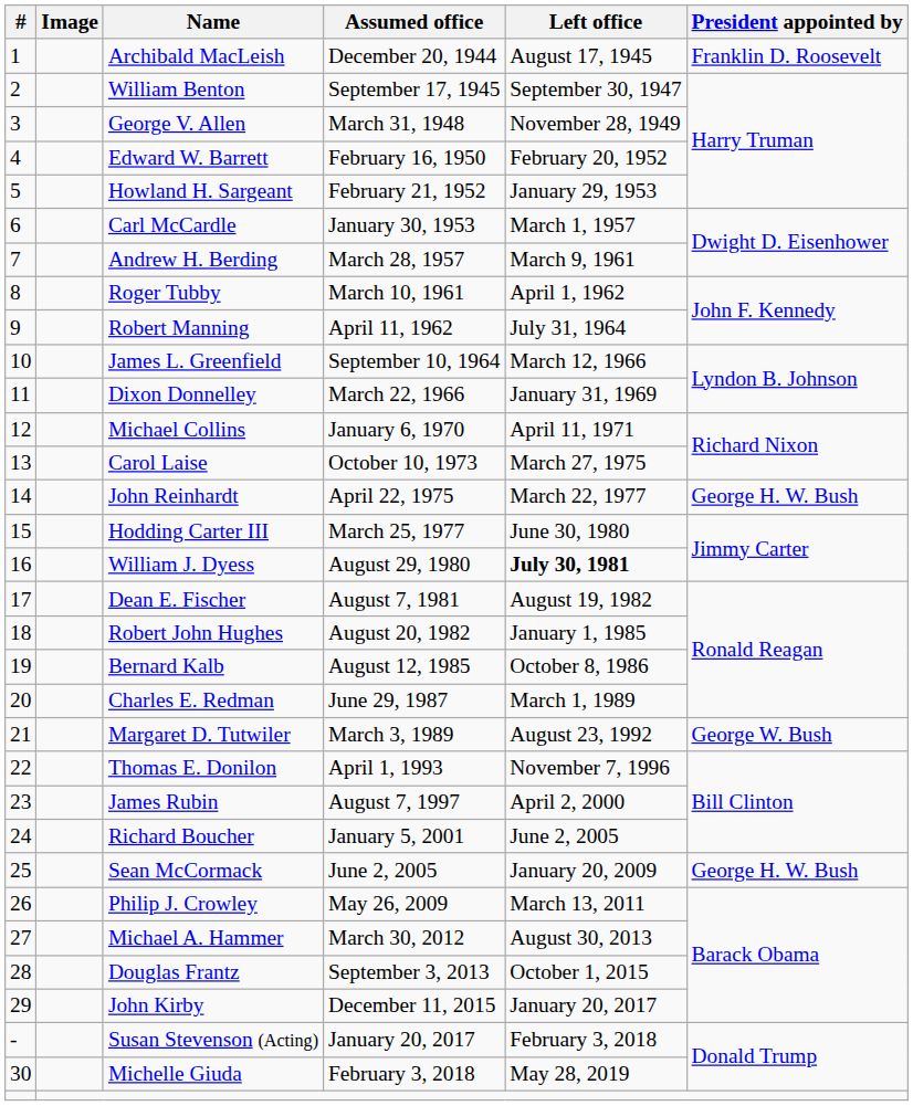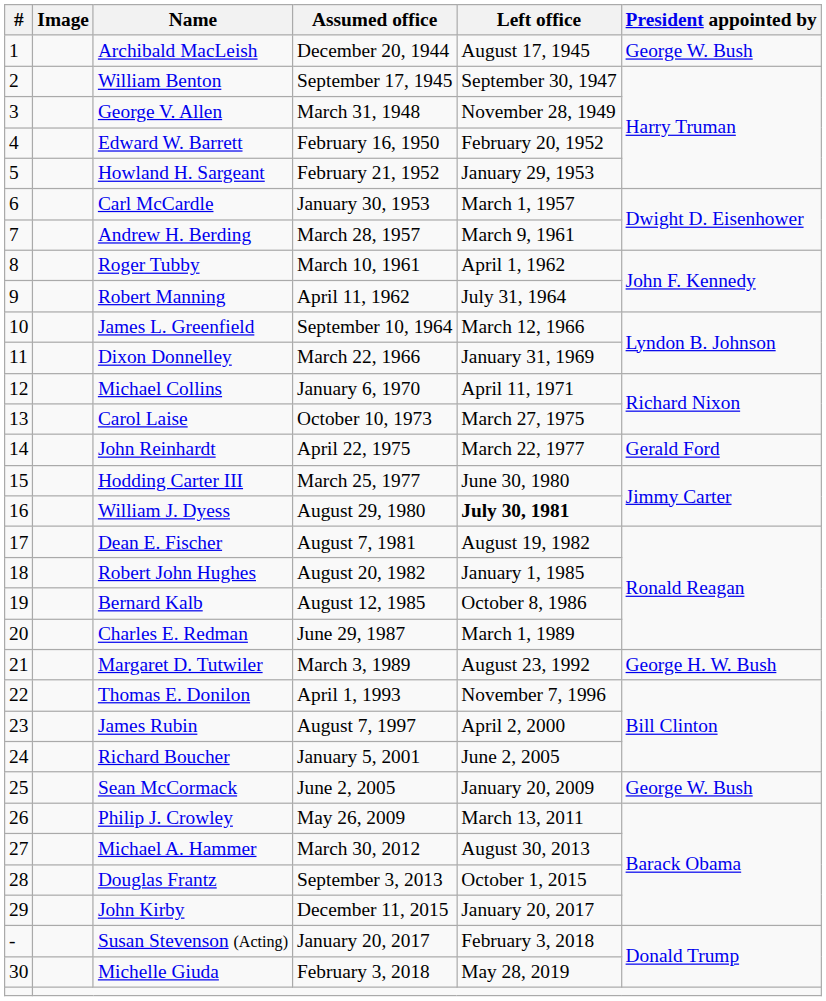 <table class="wikitable">
 <tr>
 <th>#</th>
 <th>Image</th>
 <th>Name</th>
 <th>Assumed office</th>
 <th>Left office</th>
 <th><a href='#'>President</a> appointed by</th>
 </tr>
 <tr>
 <td>1</td>
 <td></td>
 <td><a href='#'>Archibald MacLeish</a></td>
 <td>December 20, 1944</td>
 <td>August 17, 1945</td>
-<td><a href='#'>Franklin D. Roosevelt</a></td>
+<td><a href='#'>George W. Bush</a></td>
 </tr>
 <tr>
 <td>2</td>
 <td></td>
 <td><a href='#'>William Benton</a></td>
 <td>September 17, 1945</td>
 <td>September 30, 1947</td>
 <td rowspan=4><a href='#'>Harry Truman</a></td>
 </tr>
 <tr>
 <td>3</td>
 <td></td>
 <td><a href='#'>George V. Allen</a></td>
 <td>March 31, 1948</td>
 <td>November 28, 1949</td>
 </tr>
 <tr>
 <td>4</td>
 <td></td>
 <td><a href='#'>Edward W. Barrett</a></td>
 <td>February 16, 1950</td>
 <td>February 20, 1952</td>
 </tr>
 <tr>
 <td>5</td>
 <td></td>
 <td><a href='#'>Howland H. Sargeant</a></td>
 <td>February 21, 1952</td>
 <td>January 29, 1953</td>
 </tr>
 <tr>
 <td>6</td>
 <td></td>
 <td><a href='#'>Carl McCardle</a></td>
 <td>January 30, 1953</td>
 <td>March 1, 1957</td>
 <td rowspan=2><a href='#'>Dwight D. Eisenhower</a></td>
 </tr>
 <tr>
 <td>7</td>
 <td></td>
 <td><a href='#'>Andrew H. Berding</a></td>
 <td>March 28, 1957</td>
 <td>March 9, 1961</td>
 </tr>
 <tr>
 <td>8</td>
 <td></td>
 <td><a href='#'>Roger Tubby</a></td>
 <td>March 10, 1961</td>
 <td>April 1, 1962</td>
 <td rowspan=2><a href='#'>John F. Kennedy</a></td>
 </tr>
 <tr>
 <td>9</td>
 <td></td>
 <td><a href='#'>Robert Manning</a></td>
 <td>April 11, 1962</td>
 <td>July 31, 1964</td>
 </tr>
 <tr>
 <td>10</td>
 <td></td>
 <td><a href='#'>James L. Greenfield</a></td>
 <td>September 10, 1964</td>
 <td>March 12, 1966</td>
 <td rowspan=2><a href='#'>Lyndon B. Johnson</a></td>
 </tr>
 <tr>
 <td>11</td>
 <td></td>
 <td><a href='#'>Dixon Donnelley</a></td>
 <td>March 22, 1966</td>
 <td>January 31, 1969</td>
 </tr>
 <tr>
 <td>12</td>
 <td></td>
 <td><a href='#'>Michael Collins</a></td>
 <td>January 6, 1970</td>
 <td>April 11, 1971</td>
 <td rowspan=2><a href='#'>Richard Nixon</a></td>
 </tr>
 <tr>
 <td>13</td>
 <td></td>
 <td><a href='#'>Carol Laise</a></td>
 <td>October 10, 1973</td>
 <td>March 27, 1975</td>
 </tr>
 <tr>
 <td>14</td>
 <td></td>
 <td><a href='#'>John Reinhardt</a></td>
 <td>April 22, 1975</td>
 <td>March 22, 1977</td>
-<td><a href='#'>George H. W. Bush</a></td>
+<td><a href='#'>Gerald Ford</a></td>
 </tr>
 <tr>
 <td>15</td>
 <td></td>
 <td><a href='#'>Hodding Carter III</a></td>
 <td>March 25, 1977</td>
 <td>June 30, 1980</td>
 <td rowspan=2><a href='#'>Jimmy Carter</a></td>
 </tr>
 <tr>
 <td>16</td>
 <td></td>
 <td><a href='#'>William J. Dyess</a></td>
 <td>August 29, 1980</td>
 <td><strong>July 30, 1981</strong></td>
 </tr>
 <tr>
 <td>17</td>
 <td></td>
 <td><a href='#'>Dean E. Fischer</a></td>
 <td>August 7, 1981</td>
 <td>August 19, 1982</td>
 <td rowspan=4><a href='#'>Ronald Reagan</a></td>
 </tr>
 <tr>
 <td>18</td>
 <td></td>
 <td><a href='#'>Robert John Hughes</a></td>
 <td>August 20, 1982</td>
 <td>January 1, 1985</td>
 </tr>
 <tr>
 <td>19</td>
 <td></td>
 <td><a href='#'>Bernard Kalb</a></td>
 <td>August 12, 1985</td>
 <td>October 8, 1986</td>
 </tr>
 <tr>
 <td>20</td>
 <td></td>
 <td><a href='#'>Charles E. Redman</a></td>
 <td>June 29, 1987</td>
 <td>March 1, 1989</td>
 </tr>
 <tr>
 <td>21</td>
 <td></td>
 <td><a href='#'>Margaret D. Tutwiler</a></td>
 <td>March 3, 1989</td>
 <td>August 23, 1992</td>
-<td><a href='#'>George W. Bush</a></td>
+<td><a href='#'>George H. W. Bush</a></td>
 </tr>
 <tr>
 <td>22</td>
 <td></td>
 <td><a href='#'>Thomas E. Donilon</a></td>
 <td>April 1, 1993</td>
 <td>November 7, 1996</td>
 <td rowspan=3><a href='#'>Bill Clinton</a></td>
 </tr>
 <tr>
 <td>23</td>
 <td></td>
 <td><a href='#'>James Rubin</a></td>
 <td>August 7, 1997</td>
 <td>April 2, 2000</td>
 </tr>
 <tr>
 <td>24</td>
 <td></td>
 <td><a href='#'>Richard Boucher</a></td>
 <td>January 5, 2001</td>
 <td>June 2, 2005</td>
 </tr>
 <tr>
 <td>25</td>
 <td></td>
 <td><a href='#'>Sean McCormack</a></td>
 <td>June 2, 2005</td>
 <td>January 20, 2009</td>
-<td><a href='#'>George H. W. Bush</a></td>
+<td><a href='#'>George W. Bush</a></td>
 </tr>
 <tr>
 <td>26</td>
 <td></td>
 <td><a href='#'>Philip J. Crowley</a></td>
 <td>May 26, 2009</td>
 <td>March 13, 2011</td>
 <td rowspan=4><a href='#'>Barack Obama</a></td>
 </tr>
 <tr>
 <td>27</td>
 <td></td>
 <td><a href='#'>Michael A. Hammer</a></td>
 <td>March 30, 2012</td>
 <td>August 30, 2013</td>
 </tr>
 <tr>
 <td>28</td>
 <td></td>
 <td><a href='#'>Douglas Frantz</a></td>
 <td>September 3, 2013</td>
 <td>October 1, 2015</td>
 </tr>
 <tr>
 <td>29</td>
 <td></td>
 <td><a href='#'>John Kirby</a></td>
 <td>December 11, 2015</td>
 <td>January 20, 2017</td>
 </tr>
 <tr>
 <td>-</td>
 <td></td>
 <td><a href='#'>Susan Stevenson</a> <small>(Acting)</small></td>
 <td>January 20, 2017</td>
 <td>February 3, 2018</td>
 <td rowspan="2"><a href='#'>Donald Trump</a></td>
 </tr>
 <tr>
 <td>30</td>
 <td></td>
 <td><a href='#'>Michelle Giuda</a></td>
 <td>February 3, 2018</td>
 <td>May 28, 2019</td>
 </tr>
 <tr>
 <td></td>
 <td colspan="5"> </td>
 </tr>
 </table>
